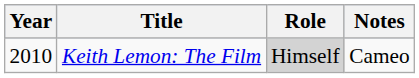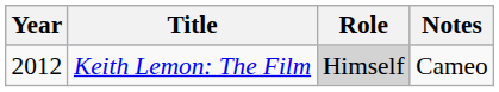 <table class="wikitable">
 <tr style="background:#b0c4de; text-align:center;">
 <th>Year</th>
 <th>Title</th>
 <th>Role</th>
 <th>Notes</th>
 </tr>
 <tr>
-<td>2010</td>
+<td>2012</td>
 <td><em><a href='#'>Keith Lemon: The Film</a></em></td>
 <td style="background: lightgrey;">Himself</td>
 <td>Cameo</td>
 </tr>
 </table>
